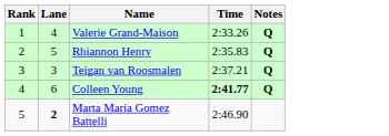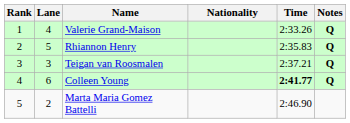 <table class="wikitable sortable" style="text-align:center">
 <tr>
 <th>Rank</th>
 <th>Lane</th>
 <th style="width:180px">Name</th>
+<th style="width:125px">Nationality</th>
 <th>Time</th>
 <th>Notes</th>
 </tr>
 <tr style="background:#cfc;">
 <td>1</td>
 <td>4</td>
 <td style="text-align:left;"><a href='#'>Valerie Grand-Maison</a></td>
+<td style="text-align:left;"></td>
 <td>2:33.26</td>
 <td><strong>Q</strong></td>
 </tr>
 <tr style="background:#cfc;">
 <td>2</td>
 <td>5</td>
 <td style="text-align:left;"><a href='#'>Rhiannon Henry</a></td>
+<td style="text-align:left;"></td>
 <td>2:35.83</td>
 <td><strong>Q</strong></td>
 </tr>
 <tr style="background:#cfc;">
 <td>3</td>
 <td>3</td>
 <td style="text-align:left;"><a href='#'>Teigan van Roosmalen</a></td>
+<td style="text-align:left;"></td>
 <td>2:37.21</td>
 <td><strong>Q</strong></td>
 </tr>
 <tr style="background:#cfc;">
 <td>4</td>
 <td>6</td>
 <td style="text-align:left;"><a href='#'>Colleen Young</a></td>
+<td style="text-align:left;"></td>
 <td><strong>2:41.77</strong></td>
 <td><strong>Q</strong></td>
 </tr>
 <tr>
 <td>5</td>
-<td><strong>2</strong></td>
+<td>2</td>
 <td style="text-align:left;"><a href='#'>Marta Maria Gomez Battelli</a></td>
+<td style="text-align:left;"></td>
 <td>2:46.90</td>
 <td></td>
 </tr>
 </table>
